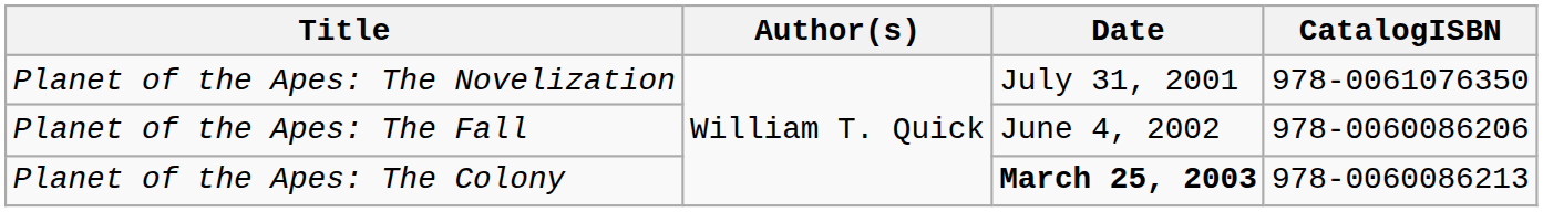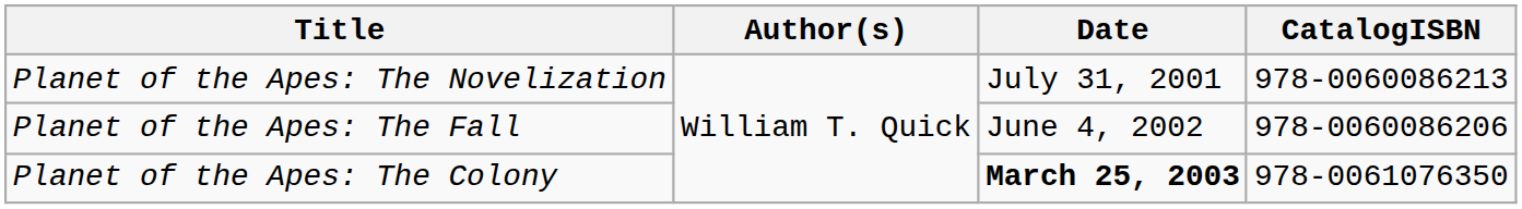 <table class="wikitable">
 <tr>
 <th>Title</th>
 <th>Author(s)</th>
 <th>Date</th>
 <th>CatalogISBN</th>
 </tr>
 <tr>
 <td><em>Planet of the Apes: The Novelization</em></td>
 <td rowspan="3">William T. Quick</td>
 <td>July 31, 2001</td>
-<td>978-0061076350</td>
+<td>978-0060086213</td>
 </tr>
 <tr>
 <td><em>Planet of the Apes: The Fall</em></td>
 <td>June 4, 2002</td>
 <td>978-0060086206</td>
 </tr>
 <tr>
 <td><em>Planet of the Apes: The Colony</em></td>
 <td><strong>March 25, 2003</strong></td>
-<td>978-0060086213</td>
+<td>978-0061076350</td>
 </tr>
 </table>
